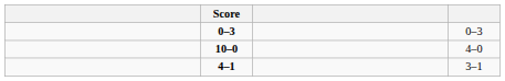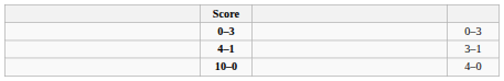 <table class="wikitable" style="text-align: center; ">
 <tr>
 <th align="right" width="270"></th>
 <th width="65">Score</th>
 <th align="left" width="270"></th>
 <th width="65"></th>
 </tr>
 <tr>
 <td align="left"></td>
 <td><strong>0–3</strong></td>
 <td align="left"><strong></strong></td>
 <td>0–3 <strong></strong></td>
 </tr>
 <tr>
 <td align="left"><strong></strong></td>
+<td><strong>4–1</strong></td>
+<td align="left"></td>
+<td>3–1 <strong></strong></td>
+</tr>
+<tr>
+<td align="left"><strong></strong></td>
 <td><strong>10–0</strong></td>
 <td align="left"></td>
 <td>4–0 <strong></strong></td>
 </tr>
-<tr>
-<td align="left"><strong></strong></td>
-<td><strong>4–1</strong></td>
-<td align="left"></td>
-<td>3–1 <strong></strong></td>
-</tr>
 </table>
